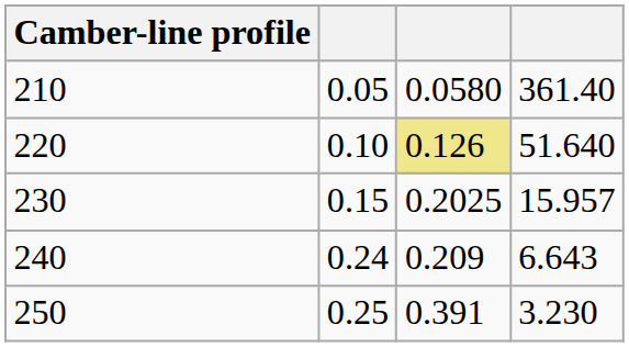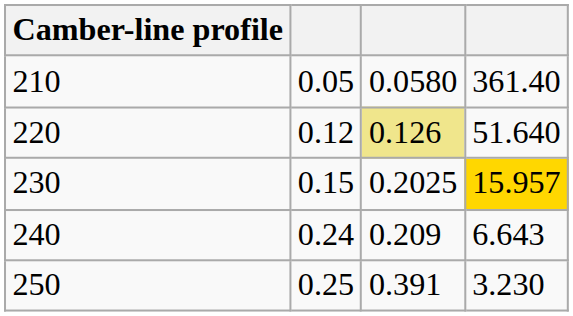 <table class="wikitable">
 <tr>
 <th>Camber-line profile</th>
 <th></th>
 <th></th>
 <th></th>
 </tr>
 <tr>
 <td>210</td>
 <td>0.05</td>
 <td>0.0580</td>
 <td>361.40</td>
 </tr>
 <tr>
 <td>220</td>
-<td>0.10</td>
+<td>0.12</td>
 <td style="background: khaki;">0.126</td>
 <td>51.640</td>
 </tr>
 <tr>
 <td>230</td>
 <td>0.15</td>
 <td>0.2025</td>
-<td>15.957</td>
+<td style="background: gold;">15.957</td>
 </tr>
 <tr>
 <td>240</td>
 <td>0.24</td>
 <td>0.209</td>
 <td>6.643</td>
 </tr>
 <tr>
 <td>250</td>
 <td>0.25</td>
 <td>0.391</td>
 <td>3.230</td>
 </tr>
 </table>
